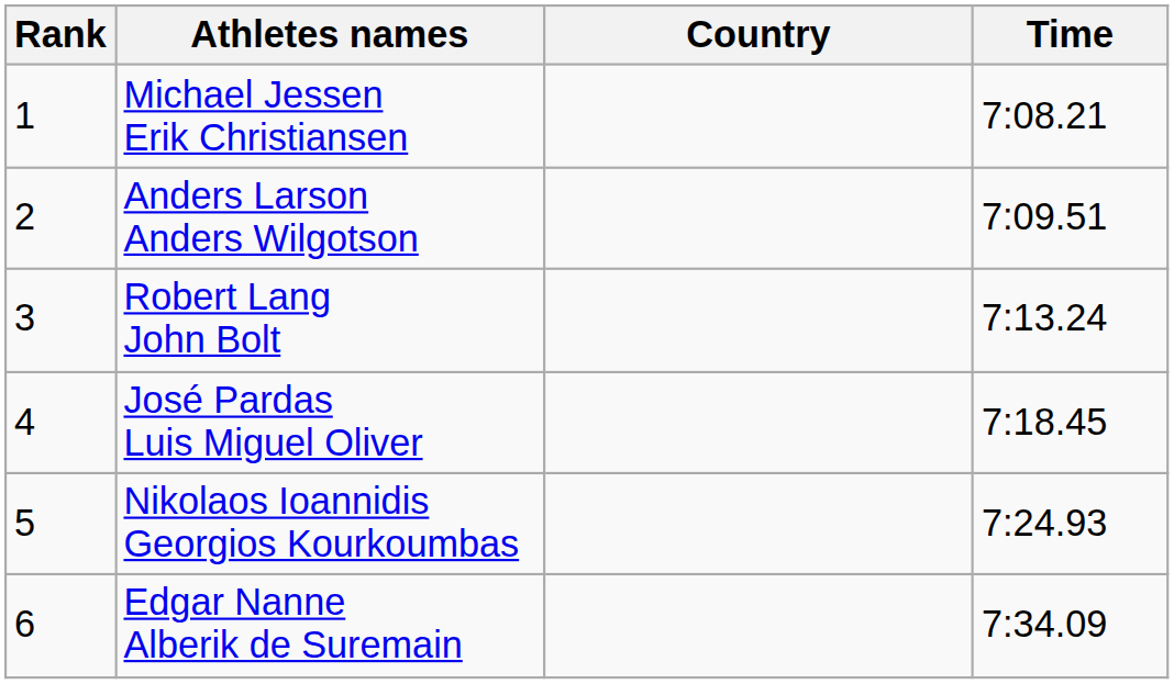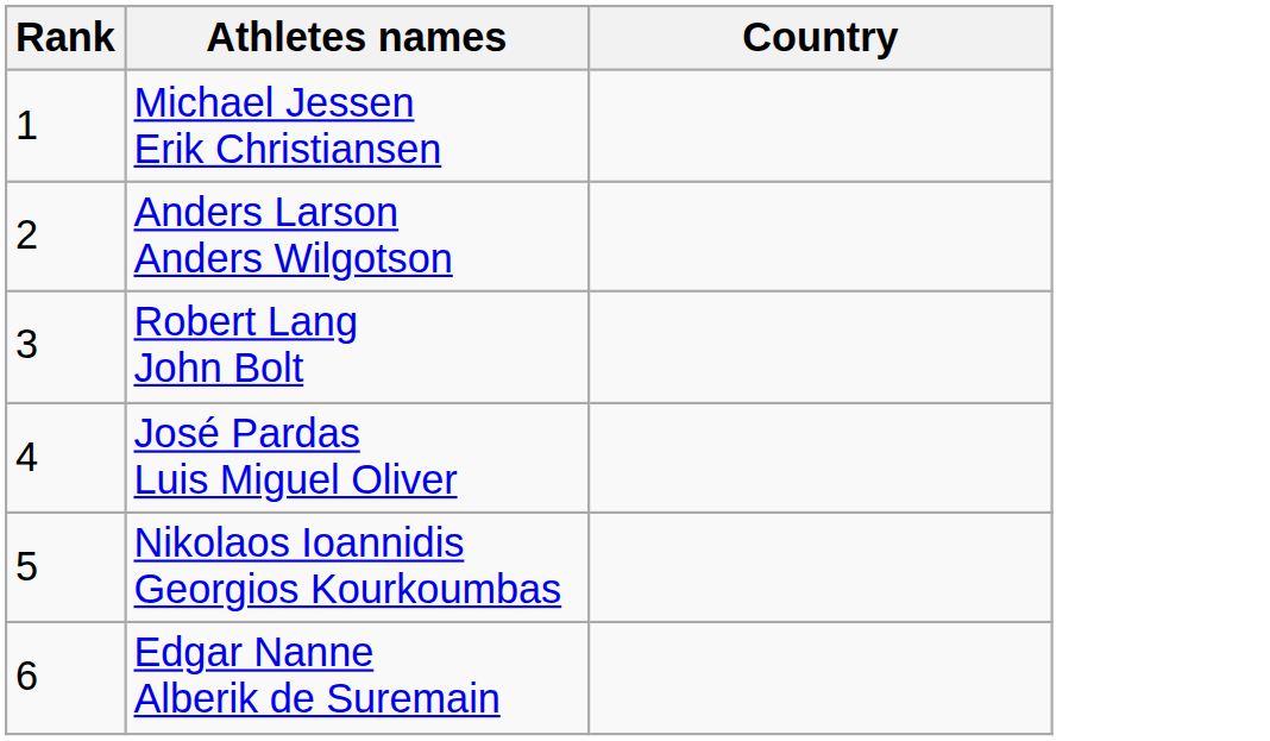 <table class="wikitable">
 <tr>
 <th width=25>Rank</th>
 <th width=175>Athletes names</th>
 <th width=175>Country</th>
-<th width=75>Time</th>
 </tr>
 <tr>
 <td>1</td>
 <td><a href='#'>Michael Jessen</a><br><a href='#'>Erik Christiansen</a></td>
 <td></td>
-<td>7:08.21</td>
 </tr>
 <tr>
 <td>2</td>
 <td><a href='#'>Anders Larson</a><br><a href='#'>Anders Wilgotson</a></td>
 <td></td>
-<td>7:09.51</td>
 </tr>
 <tr>
 <td>3</td>
 <td><a href='#'>Robert Lang</a><br><a href='#'>John Bolt</a></td>
 <td></td>
-<td>7:13.24</td>
 </tr>
 <tr>
 <td>4</td>
 <td><a href='#'>José Pardas</a><br><a href='#'>Luis Miguel Oliver</a></td>
 <td></td>
-<td>7:18.45</td>
 </tr>
 <tr>
 <td>5</td>
 <td><a href='#'>Nikolaos Ioannidis</a><br><a href='#'>Georgios Kourkoumbas</a></td>
 <td></td>
-<td>7:24.93</td>
 </tr>
 <tr>
 <td>6</td>
 <td><a href='#'>Edgar Nanne</a><br><a href='#'>Alberik de Suremain</a></td>
 <td></td>
-<td>7:34.09</td>
 </tr>
 </table>
